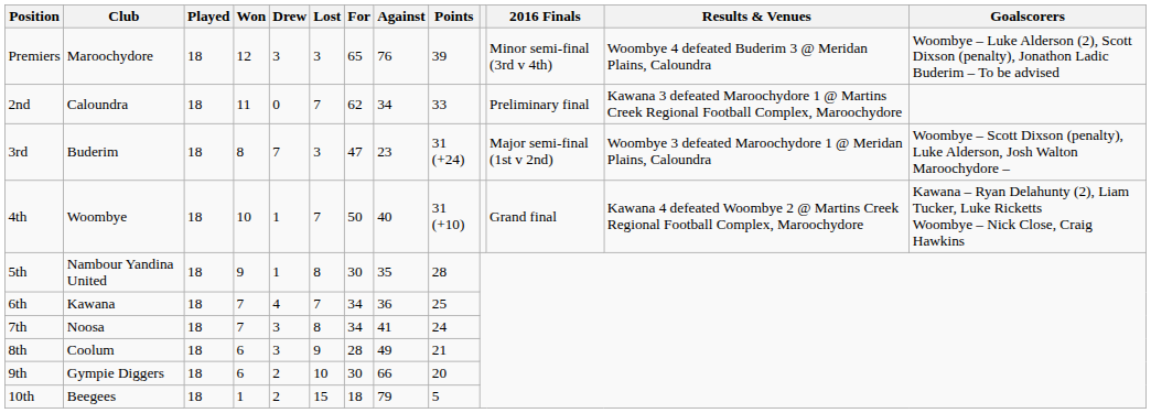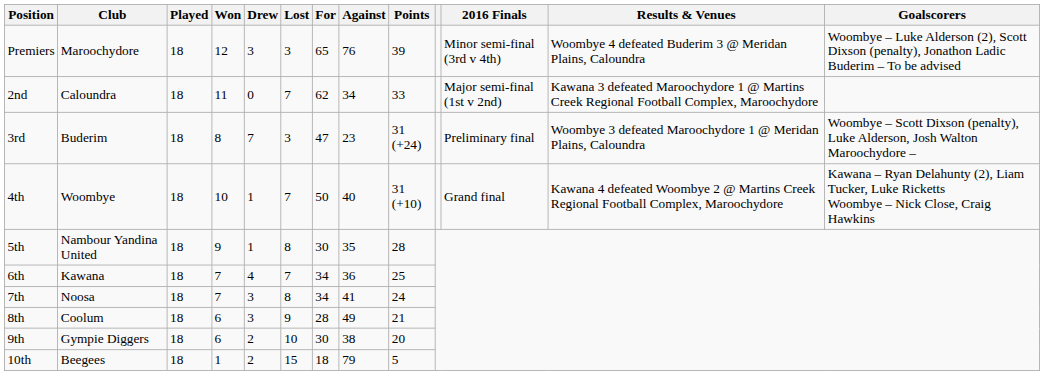 <table class="wikitable">
 <tr>
 <th>Position</th>
 <th>Club</th>
 <th>Played</th>
 <th>Won</th>
 <th>Drew</th>
 <th>Lost</th>
 <th>For</th>
 <th>Against</th>
 <th>Points</th>
 <th></th>
 <th>2016 Finals</th>
 <th>Results & Venues</th>
 <th>Goalscorers</th>
 </tr>
 <tr>
 <td>Premiers</td>
 <td>Maroochydore</td>
 <td>18</td>
 <td>12</td>
 <td>3</td>
 <td>3</td>
 <td>65</td>
 <td>76</td>
 <td>39</td>
 <td></td>
 <td>Minor semi-final (3rd v 4th)</td>
 <td>Woombye 4 defeated Buderim 3 @ Meridan Plains, Caloundra</td>
 <td>Woombye – Luke Alderson (2), Scott Dixson (penalty), Jonathon Ladic<br>Buderim – To be advised</td>
 </tr>
 <tr>
 <td>2nd</td>
 <td>Caloundra</td>
 <td>18</td>
 <td>11</td>
 <td>0</td>
 <td>7</td>
 <td>62</td>
 <td>34</td>
 <td>33</td>
 <td></td>
-<td>Preliminary final</td>
+<td>Major semi-final (1st v 2nd)</td>
 <td>Kawana 3 defeated Maroochydore 1 @ Martins Creek Regional Football Complex, Maroochydore</td>
 <td></td>
 </tr>
 <tr>
 <td>3rd</td>
 <td>Buderim</td>
 <td>18</td>
 <td>8</td>
 <td>7</td>
 <td>3</td>
 <td>47</td>
 <td>23</td>
 <td>31 (+24)</td>
 <td></td>
-<td>Major semi-final (1st v 2nd)</td>
+<td>Preliminary final</td>
 <td>Woombye 3 defeated Maroochydore 1 @ Meridan Plains, Caloundra</td>
 <td>Woombye – Scott Dixson (penalty), Luke Alderson, Josh Walton<br>Maroochydore –</td>
 </tr>
 <tr>
 <td>4th</td>
 <td>Woombye</td>
 <td>18</td>
 <td>10</td>
 <td>1</td>
 <td>7</td>
 <td>50</td>
 <td>40</td>
 <td>31 (+10)</td>
 <td></td>
 <td>Grand final</td>
 <td>Kawana 4 defeated Woombye 2 @ Martins Creek Regional Football Complex, Maroochydore</td>
 <td>Kawana – Ryan Delahunty (2), Liam Tucker, Luke Ricketts<br>Woombye – Nick Close, Craig Hawkins</td>
 </tr>
 <tr>
 <td>5th</td>
 <td>Nambour Yandina United</td>
 <td>18</td>
 <td>9</td>
 <td>1</td>
 <td>8</td>
 <td>30</td>
 <td>35</td>
 <td>28</td>
 </tr>
 <tr>
 <td>6th</td>
 <td>Kawana</td>
 <td>18</td>
 <td>7</td>
 <td>4</td>
 <td>7</td>
 <td>34</td>
 <td>36</td>
 <td>25</td>
 </tr>
 <tr>
 <td>7th</td>
 <td>Noosa</td>
 <td>18</td>
 <td>7</td>
 <td>3</td>
 <td>8</td>
 <td>34</td>
 <td>41</td>
 <td>24</td>
 </tr>
 <tr>
 <td>8th</td>
 <td>Coolum</td>
 <td>18</td>
 <td>6</td>
 <td>3</td>
 <td>9</td>
 <td>28</td>
 <td>49</td>
 <td>21</td>
 </tr>
 <tr>
 <td>9th</td>
 <td>Gympie Diggers</td>
 <td>18</td>
 <td>6</td>
 <td>2</td>
 <td>10</td>
 <td>30</td>
-<td>66</td>
+<td>38</td>
 <td>20</td>
 </tr>
 <tr>
 <td>10th</td>
 <td>Beegees</td>
 <td>18</td>
 <td>1</td>
 <td>2</td>
 <td>15</td>
 <td>18</td>
 <td>79</td>
 <td>5</td>
 </tr>
 </table>
